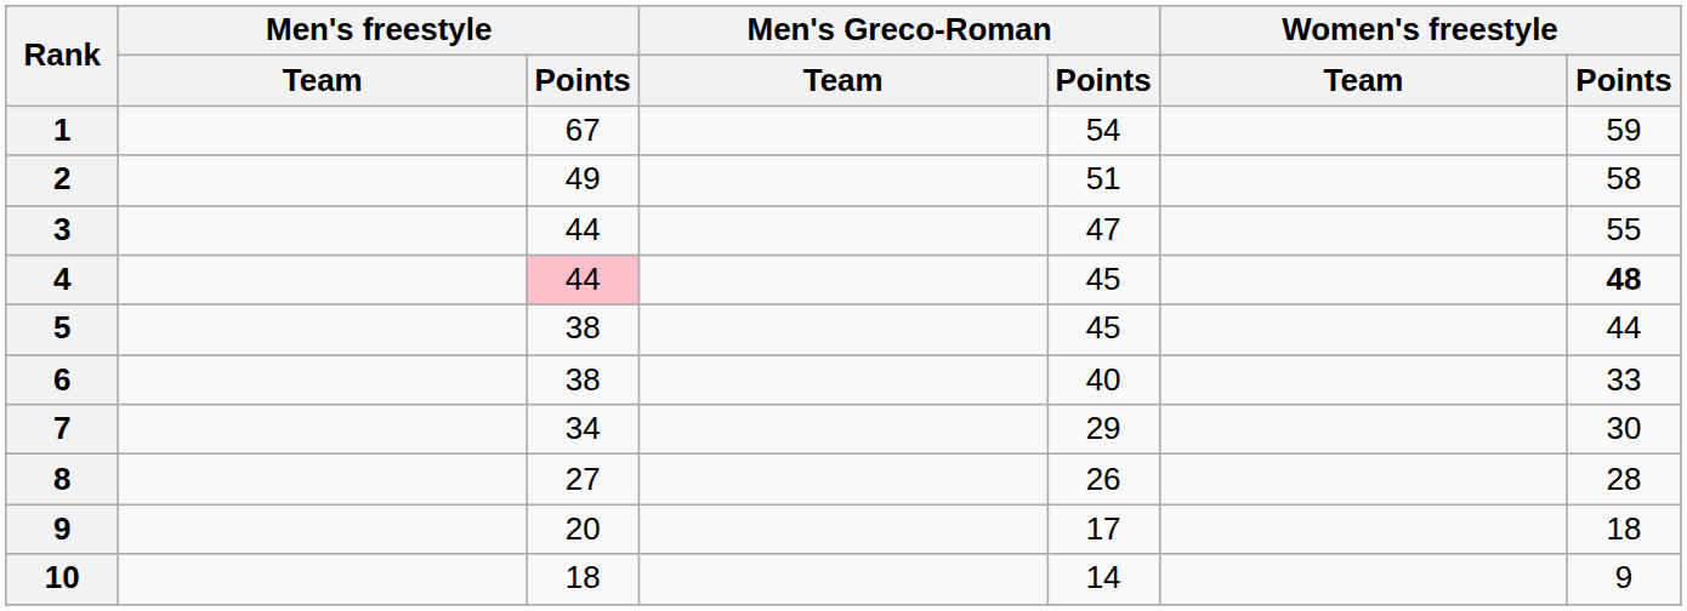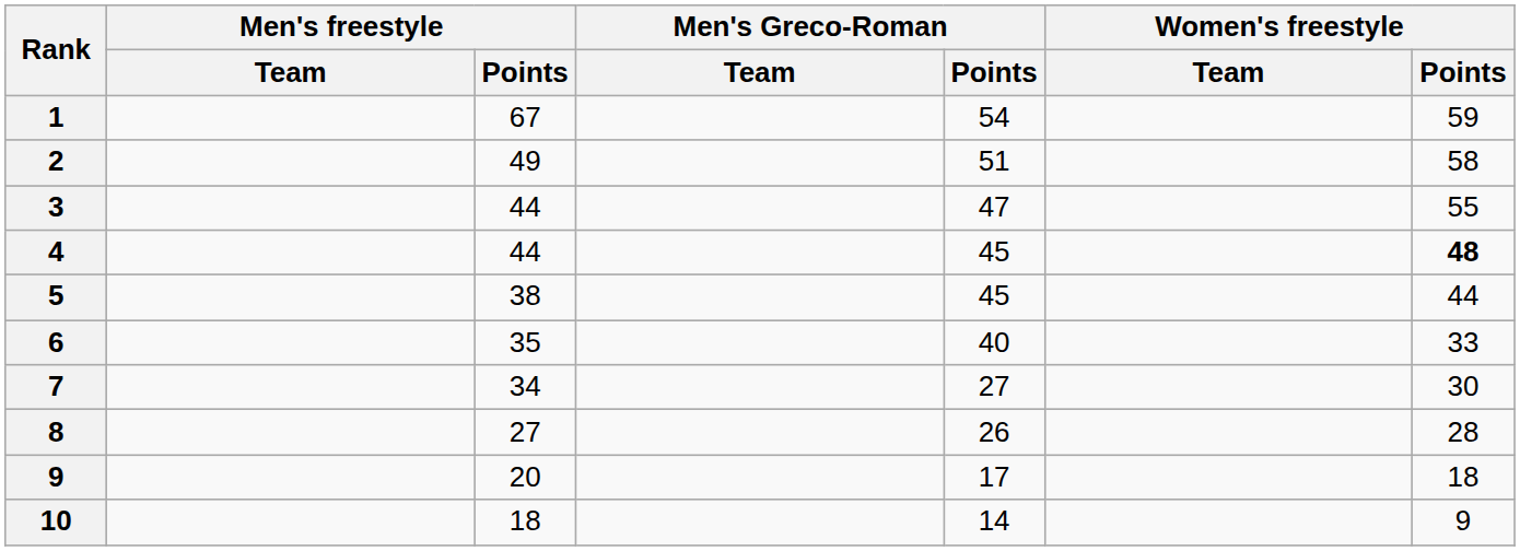 <table class="wikitable" style="text-align:center;">
 <tr>
 <th width=50 rowspan="2">Rank</th>
 <th colspan="2">Men's freestyle</th>
 <th colspan="2">Men's Greco-Roman</th>
 <th colspan="2">Women's freestyle</th>
 </tr>
 <tr>
 <th width=200>Team</th>
 <th width=50>Points</th>
 <th width=200>Team</th>
 <th width=50>Points</th>
 <th width=200>Team</th>
 <th width=50>Points</th>
 </tr>
 <tr>
 <th>1</th>
 <td align=left></td>
 <td>67</td>
 <td align=left></td>
 <td>54</td>
 <td align=left></td>
 <td>59</td>
 </tr>
 <tr>
 <th>2</th>
 <td align=left></td>
 <td>49</td>
 <td align=left></td>
 <td>51</td>
 <td align=left></td>
 <td>58</td>
 </tr>
 <tr>
 <th>3</th>
 <td align=left></td>
 <td>44</td>
 <td align=left></td>
 <td>47</td>
 <td align=left></td>
 <td>55</td>
 </tr>
 <tr>
 <th>4</th>
 <td align=left></td>
-<td style="background: pink;">44</td>
+<td>44</td>
 <td align=left></td>
 <td>45</td>
 <td align=left></td>
 <td><strong>48</strong></td>
 </tr>
 <tr>
 <th>5</th>
 <td align=left></td>
 <td>38</td>
 <td align=left></td>
 <td>45</td>
 <td align=left></td>
 <td>44</td>
 </tr>
 <tr>
 <th>6</th>
 <td align=left></td>
-<td>38</td>
+<td>35</td>
 <td align=left></td>
 <td>40</td>
 <td align=left></td>
 <td>33</td>
 </tr>
 <tr>
 <th>7</th>
 <td align=left></td>
 <td>34</td>
 <td align=left></td>
-<td>29</td>
+<td>27</td>
 <td align=left></td>
 <td>30</td>
 </tr>
 <tr>
 <th>8</th>
 <td align=left></td>
 <td>27</td>
 <td align=left></td>
 <td>26</td>
 <td align=left></td>
 <td>28</td>
 </tr>
 <tr>
 <th>9</th>
 <td align=left></td>
 <td>20</td>
 <td align=left></td>
 <td>17</td>
 <td align=left></td>
 <td>18</td>
 </tr>
 <tr>
 <th>10</th>
 <td align=left></td>
 <td>18</td>
 <td align=left></td>
 <td>14</td>
 <td align=left></td>
 <td>9</td>
 </tr>
 </table>
